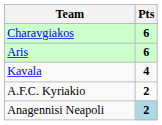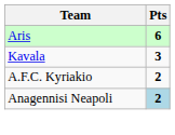 <table class="wikitable" style="text-align: center;">
 <tr>
 <th width=165>Team</th>
 <th width=20>Pts</th>
-</tr>
-<tr bgcolor="#ccffcc">
-<td align=left><a href='#'>Charavgiakos</a></td>
-<td><strong>6</strong></td>
 </tr>
 <tr bgcolor="#ccffcc">
 <td align=left><a href='#'>Aris</a></td>
 <td><strong>6</strong></td>
 </tr>
 <tr>
 <td align=left><a href='#'>Kavala</a></td>
-<td><strong>4</strong></td>
+<td><strong>3</strong></td>
 </tr>
 <tr>
 <td align=left>A.F.C. Kyriakio</td>
 <td><strong>2</strong></td>
 </tr>
 <tr>
 <td align=left>Anagennisi Neapoli</td>
 <td style="background: lightblue;"><strong>2</strong></td>
 </tr>
 </table>
